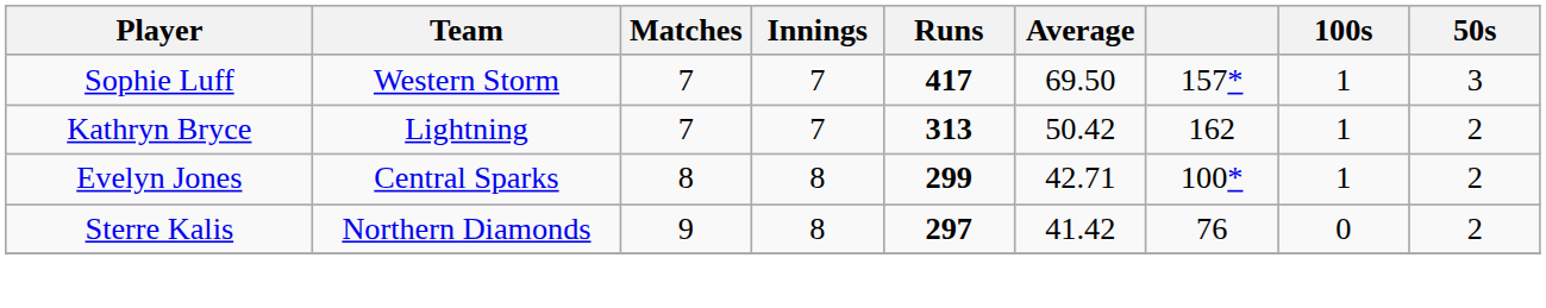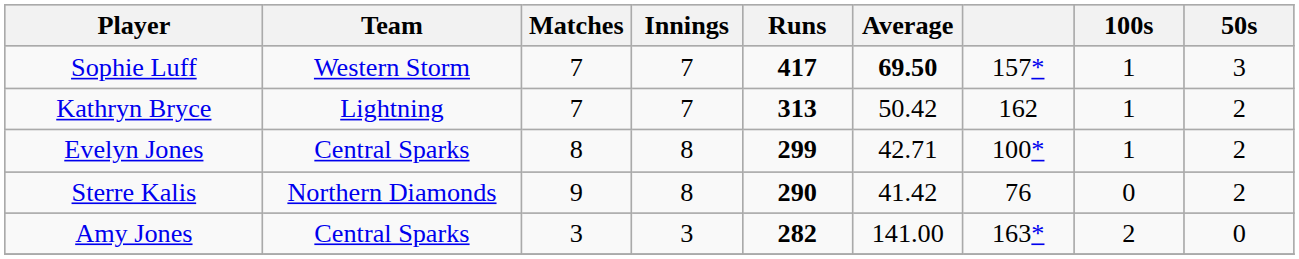 <table class="wikitable" style="text-align:center;">
 <tr>
 <th width=150>Player</th>
 <th width=150>Team</th>
 <th width=60>Matches</th>
 <th width=60>Innings</th>
 <th width=60>Runs</th>
 <th width=60>Average</th>
 <th width=60></th>
 <th width=60>100s</th>
 <th width=60>50s</th>
 </tr>
 <tr>
 <td><a href='#'>Sophie Luff</a></td>
 <td><a href='#'>Western Storm</a></td>
 <td>7</td>
 <td>7</td>
 <td><strong>417</strong></td>
-<td>69.50</td>
+<td><strong>69.50</strong></td>
 <td>157<a href='#'>*</a></td>
 <td>1</td>
 <td>3</td>
 </tr>
 <tr>
 <td><a href='#'>Kathryn Bryce</a></td>
 <td><a href='#'>Lightning</a></td>
 <td>7</td>
 <td>7</td>
 <td><strong>313</strong></td>
 <td>50.42</td>
 <td>162</td>
 <td>1</td>
 <td>2</td>
 </tr>
 <tr>
 <td><a href='#'>Evelyn Jones</a></td>
 <td><a href='#'>Central Sparks</a></td>
 <td>8</td>
 <td>8</td>
 <td><strong>299</strong></td>
 <td>42.71</td>
 <td>100<a href='#'>*</a></td>
 <td>1</td>
 <td>2</td>
 </tr>
 <tr>
 <td><a href='#'>Sterre Kalis</a></td>
 <td><a href='#'>Northern Diamonds</a></td>
 <td>9</td>
 <td>8</td>
-<td><strong>297</strong></td>
+<td><strong>290</strong></td>
 <td>41.42</td>
 <td>76</td>
 <td>0</td>
 <td>2</td>
 </tr>
 <tr>
+<td><a href='#'>Amy Jones</a></td>
+<td><a href='#'>Central Sparks</a></td>
+<td>3</td>
+<td>3</td>
+<td><strong>282</strong></td>
+<td>141.00</td>
+<td>163<a href='#'>*</a></td>
+<td>2</td>
+<td>0</td>
+</tr>
+<tr>
 </tr>
 </table>
